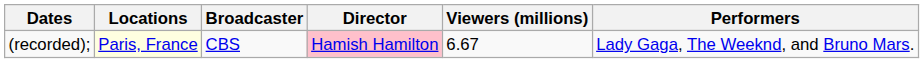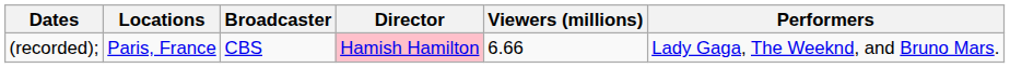 <table class="wikitable" style="font-size: 85%">
 <tr>
 <th>Dates</th>
 <th>Locations</th>
 <th>Broadcaster</th>
 <th>Director</th>
 <th>Viewers (millions)</th>
 <th>Performers</th>
 </tr>
 <tr>
 <td> (recorded); </td>
-<td style="background: lightyellow;"><a href='#'>Paris, France</a></td>
+<td><a href='#'>Paris, France</a></td>
 <td><a href='#'>CBS</a></td>
 <td style="background: pink;"><a href='#'>Hamish Hamilton</a></td>
-<td>6.67</td>
+<td>6.66</td>
 <td><a href='#'>Lady Gaga</a>, <a href='#'>The Weeknd</a>, and <a href='#'>Bruno Mars</a>.</td>
 </tr>
 </table>
